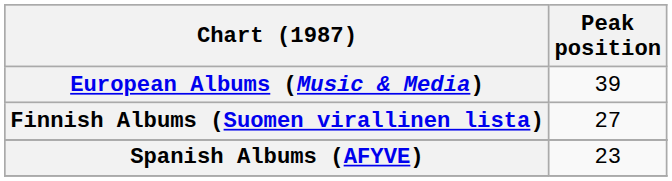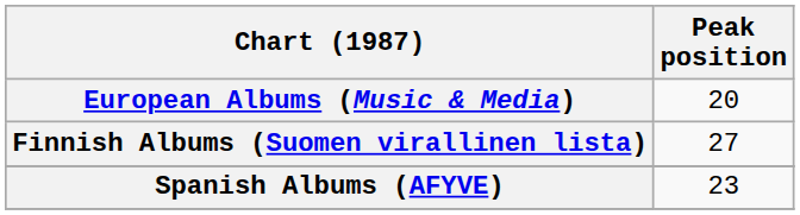 <table class="wikitable sortable plainrowheaders" style="text-align:center">
 <tr>
 <th scope="col">Chart (1987)</th>
 <th scope="col">Peak<br>position</th>
 </tr>
 <tr>
 <th scope="row"><a href='#'>European Albums</a> (<em><a href='#'>Music & Media</a></em>)</th>
-<td>39</td>
+<td>20</td>
 </tr>
 <tr>
 <th scope="row">Finnish Albums (<a href='#'>Suomen virallinen lista</a>)</th>
 <td>27</td>
 </tr>
 <tr>
 </tr>
 <tr>
 <th scope="row">Spanish Albums (<a href='#'>AFYVE</a>)</th>
 <td>23</td>
 </tr>
 <tr>
 </tr>
 </table>
